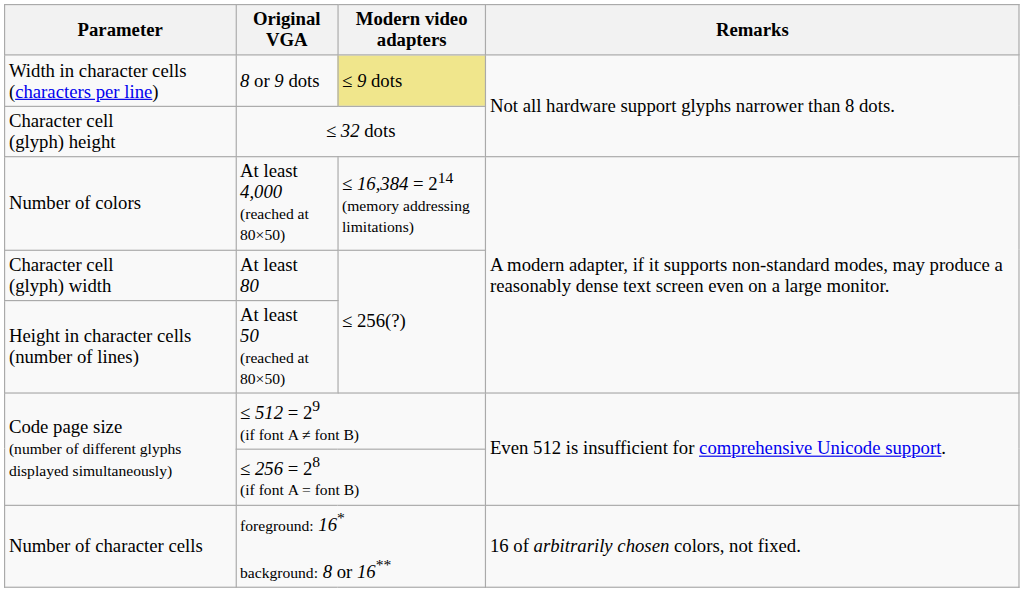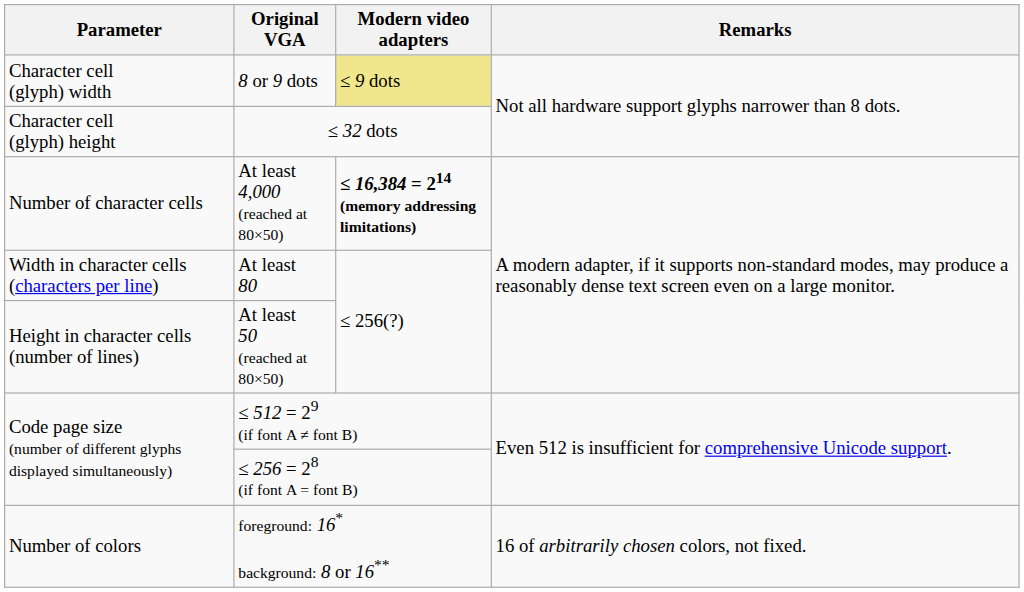 <table class="wikitable">
 <tr>
 <th>Parameter</th>
 <th>Original VGA</th>
 <th>Modern video adapters</th>
 <th>Remarks</th>
 </tr>
 <tr>
-<td>Width in character cells<br>(<a href='#'>characters per line</a>)</td>
+<td>Character cell <br>(glyph) width</td>
 <td><em>8</em> or <em>9</em> dots</td>
 <td style="background: khaki;">≤ <em>9</em> dots</td>
 <td rowspan=2>Not all hardware support glyphs narrower than 8 dots.</td>
 </tr>
 <tr>
 <td>Character cell <br>(glyph) height</td>
 <td colspan=2 align=center>≤ <em>32</em> dots</td>
 </tr>
 <tr>
-<td>Number of colors</td>
+<td>Number of character cells</td>
 <td>At least <br><em>4,000</em> <br><small>(reached at 80×50)</small></td>
-<td>≤ <em>16,384</em> = 2<sup>14</sup> <br><small>(memory addressing limitations)</small></td>
+<td><strong>≤ <em>16,384</em> = 2<sup>14</sup> <br><small>(memory addressing limitations)</small></strong></td>
 <td rowspan=3>A modern adapter, if it supports non-standard modes, may produce a reasonably dense text screen even on a large monitor.</td>
 </tr>
 <tr>
-<td>Character cell <br>(glyph) width</td>
+<td>Width in character cells<br>(<a href='#'>characters per line</a>)</td>
 <td>At least <br><em>80</em></td>
 <td rowspan=2>≤ 256(?)</td>
 </tr>
 <tr>
 <td>Height in character cells<br>(number of lines)</td>
 <td>At least <br><em>50</em> <br><small>(reached at 80×50)</small></td>
 </tr>
 <tr>
 <td rowspan=2>Code page size <br><small>(number of different glyphs displayed simultaneously)</small></td>
 <td colspan=2>≤ <em>512</em> = 2<sup>9</sup> <br><small>(if font A ≠ font B)</small></td>
 <td rowspan=2>Even 512 is insufficient for <a href='#'>comprehensive Unicode support</a>.</td>
 </tr>
 <tr>
 <td colspan=2>≤ <em>256</em> = 2<sup>8</sup> <br><small>(if font A = font B)</small></td>
 </tr>
 <tr>
-<td>Number of character cells</td>
+<td>Number of colors</td>
 <td colspan=2><small>foreground:</small> <em>16</em><sup>*</sup> <br><br><small>background:</small> <em>8</em> or <em>16</em><sup>**</sup></td>
 <td>16 of <em>arbitrarily chosen</em> colors, not fixed.</td>
 </tr>
 </table>
